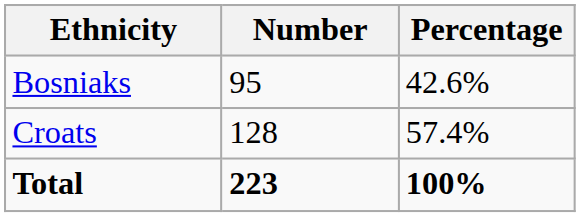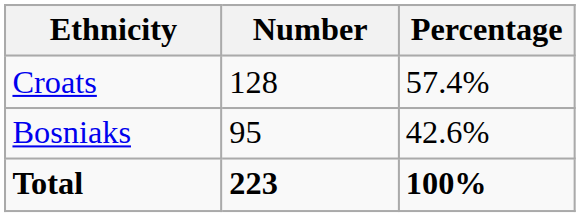 <table class="wikitable">
 <tr>
 <th width="100px">Ethnicity</th>
 <th width="80px">Number</th>
 <th width="80px">Percentage</th>
 </tr>
 <tr>
+<td><a href='#'>Croats</a></td>
+<td>128</td>
+<td>57.4%</td>
+</tr>
+<tr>
 <td><a href='#'>Bosniaks</a></td>
 <td>95</td>
 <td>42.6%</td>
-</tr>
-<tr>
-<td><a href='#'>Croats</a></td>
-<td>128</td>
-<td>57.4%</td>
 </tr>
 <tr>
 <td><strong>Total</strong></td>
 <td><strong>223</strong></td>
 <td><strong>100%</strong></td>
 </tr>
 </table>
